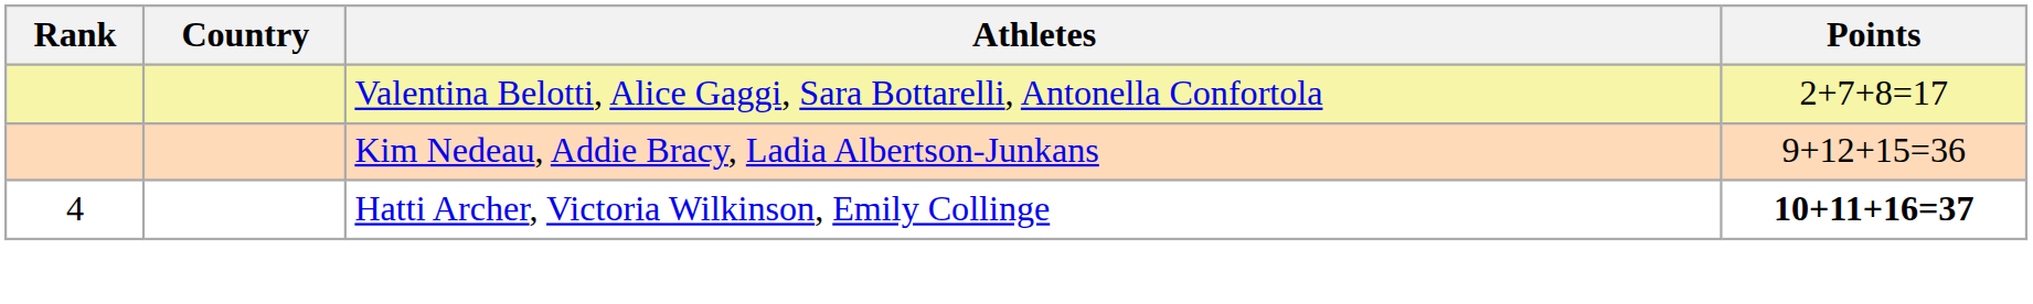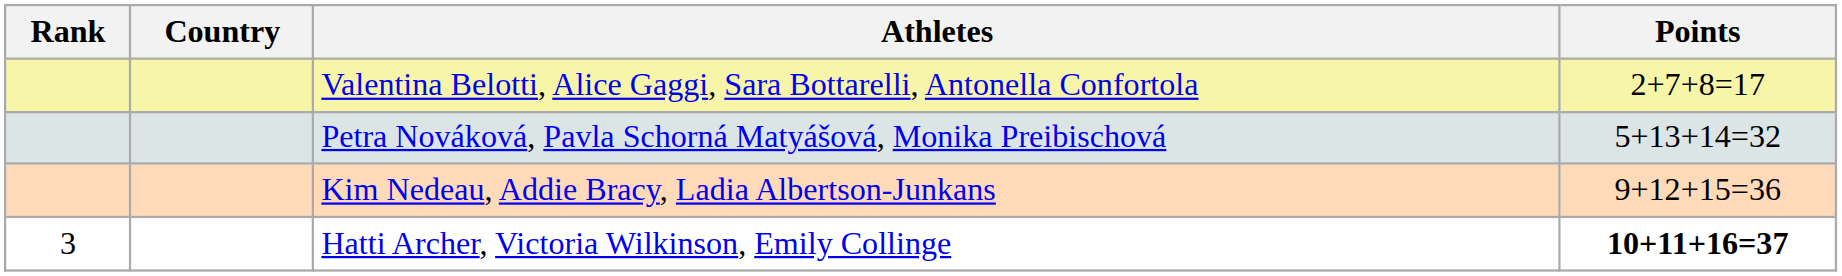 <table class="wikitable" width=65% style="font-size:90%; text-align:center;">
 <tr>
 <th>Rank</th>
 <th>Country</th>
 <th>Athletes</th>
 <th>Points</th>
 </tr>
 <tr align="center" valign="top" bgcolor="#F7F6A8">
 <td></td>
 <td align=left></td>
 <td align=left><a href='#'>Valentina Belotti</a>, <a href='#'>Alice Gaggi</a>, <a href='#'>Sara Bottarelli</a>, <a href='#'>Antonella Confortola</a></td>
 <td>2+7+8=17</td>
 </tr>
+<tr align="center" valign="top" bgcolor="#DCE5E5">
+<td></td>
+<td align=left></td>
+<td align=left><a href='#'>Petra Nováková</a>, <a href='#'>Pavla Schorná Matyášová</a>, <a href='#'>Monika Preibischová</a></td>
+<td>5+13+14=32</td>
+</tr>
 <tr align="center" valign="top" bgcolor="#FFDAB9">
 <td></td>
 <td align=left></td>
 <td align=left><a href='#'>Kim Nedeau</a>, <a href='#'>Addie Bracy</a>, <a href='#'>Ladia Albertson-Junkans</a></td>
 <td>9+12+15=36</td>
 </tr>
 <tr align="center" valign="top" bgcolor="#FFFFFF">
-<td>4</td>
+<td>3</td>
 <td align=left></td>
 <td align=left><a href='#'>Hatti Archer</a>, <a href='#'>Victoria Wilkinson</a>, <a href='#'>Emily Collinge</a></td>
 <td><strong>10+11+16=37</strong></td>
 </tr>
 </table>
